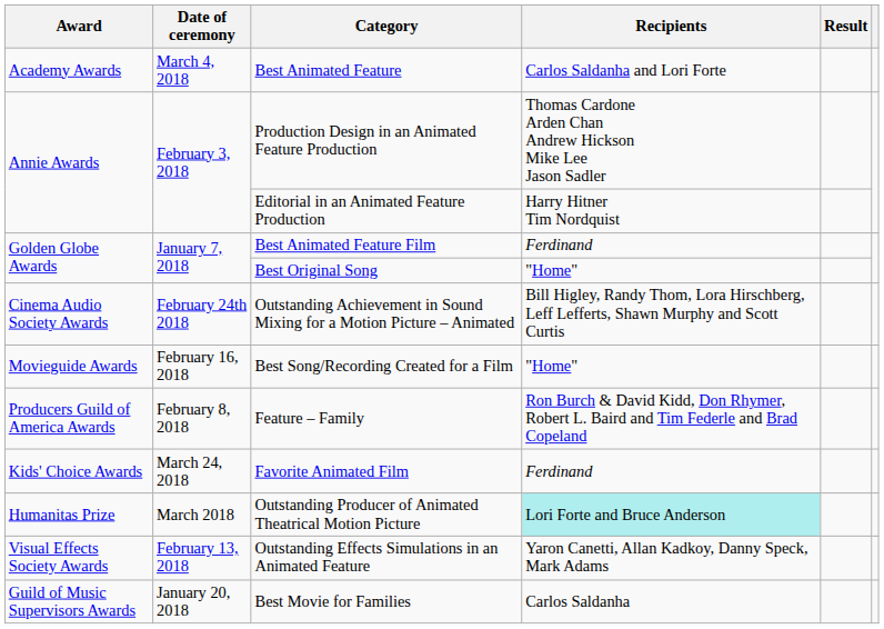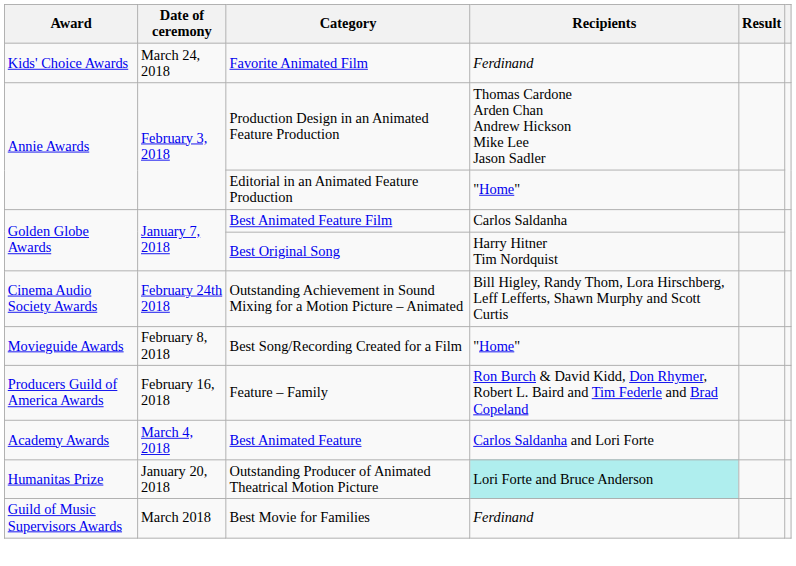 <table class="wikitable sortable plainrowheaders" style="width: 99%;">
 <tr>
 <th scope="col">Award</th>
 <th scope="col">Date of ceremony</th>
 <th scope="col">Category</th>
 <th scope="col">Recipients</th>
 <th scope="col">Result</th>
 <th scope="col" class="unsortable"></th>
 </tr>
 <tr>
-<td><a href='#'>Academy Awards</a></td>
-<td><a href='#'>March 4, 2018</a></td>
-<td><a href='#'>Best Animated Feature</a></td>
-<td><a href='#'>Carlos Saldanha</a> and Lori Forte</td>
+<td><a href='#'>Kids' Choice Awards</a></td>
+<td>March 24, 2018</td>
+<td><a href='#'>Favorite Animated Film</a></td>
+<td><em>Ferdinand</em></td>
 <td></td>
 <td style="text-align:center;"></td>
 </tr>
 <tr>
 <td rowspan="2"><a href='#'>Annie Awards</a></td>
 <td rowspan="2"><a href='#'>February 3, 2018</a></td>
 <td>Production Design in an Animated Feature Production</td>
 <td>Thomas Cardone<br>Arden Chan<br>Andrew Hickson<br>Mike Lee<br>Jason Sadler</td>
 <td></td>
 <td rowspan="2" style="text-align:center;"></td>
 </tr>
 <tr>
 <td>Editorial in an Animated Feature Production</td>
-<td>Harry Hitner<br>Tim Nordquist</td>
+<td>"<a href='#'>Home</a>"</td>
 <td></td>
 </tr>
 <tr>
 <td rowspan="2"><a href='#'>Golden Globe Awards</a></td>
 <td rowspan="2"><a href='#'>January 7, 2018</a></td>
 <td><a href='#'>Best Animated Feature Film</a></td>
-<td><em>Ferdinand</em></td>
+<td>Carlos Saldanha</td>
 <td></td>
 <td rowspan="2" style="text-align:center;"></td>
 </tr>
 <tr>
 <td><a href='#'>Best Original Song</a></td>
-<td>"<a href='#'>Home</a>"</td>
+<td>Harry Hitner<br>Tim Nordquist</td>
 <td></td>
 </tr>
 <tr>
 <td><a href='#'>Cinema Audio Society Awards</a></td>
 <td><a href='#'>February 24th 2018</a></td>
 <td>Outstanding Achievement in Sound Mixing for a Motion Picture – Animated</td>
 <td>Bill Higley, Randy Thom, Lora Hirschberg, Leff Lefferts, Shawn Murphy and Scott Curtis</td>
 <td></td>
 <td style="text-align:center;"></td>
 </tr>
 <tr>
 <td><a href='#'>Movieguide Awards</a></td>
-<td>February 16, 2018</td>
+<td>February 8, 2018</td>
 <td>Best Song/Recording Created for a Film</td>
 <td>"<a href='#'>Home</a>"</td>
 <td></td>
 <td style="text-align:center;"></td>
 </tr>
 <tr>
 <td><a href='#'>Producers Guild of America Awards</a></td>
-<td>February 8, 2018</td>
+<td>February 16, 2018</td>
 <td>Feature – Family</td>
 <td><a href='#'>Ron Burch</a> & David Kidd, <a href='#'>Don Rhymer</a>, Robert L. Baird and <a href='#'>Tim Federle</a> and <a href='#'>Brad Copeland</a></td>
 <td></td>
 <td style="text-align:center;"></td>
 </tr>
 <tr>
-<td><a href='#'>Kids' Choice Awards</a></td>
-<td>March 24, 2018</td>
-<td><a href='#'>Favorite Animated Film</a></td>
-<td><em>Ferdinand</em></td>
+<td><a href='#'>Academy Awards</a></td>
+<td><a href='#'>March 4, 2018</a></td>
+<td><a href='#'>Best Animated Feature</a></td>
+<td><a href='#'>Carlos Saldanha</a> and Lori Forte</td>
 <td></td>
 <td style="text-align:center;"></td>
 </tr>
 <tr>
 <td><a href='#'>Humanitas Prize</a></td>
-<td>March 2018</td>
+<td>January 20, 2018</td>
 <td>Outstanding Producer of Animated Theatrical Motion Picture</td>
 <td style="background: paleturquoise;">Lori Forte and Bruce Anderson</td>
 <td></td>
 <td style="text-align:center;"></td>
 </tr>
 <tr>
-<td><a href='#'>Visual Effects Society Awards</a></td>
-<td><a href='#'>February 13, 2018</a></td>
-<td>Outstanding Effects Simulations in an Animated Feature</td>
-<td>Yaron Canetti, Allan Kadkoy, Danny Speck, Mark Adams</td>
-<td></td>
-<td style="text-align:center;"></td>
-</tr>
-<tr>
 <td><a href='#'>Guild of Music Supervisors Awards</a></td>
-<td>January 20, 2018</td>
+<td>March 2018</td>
 <td>Best Movie for Families</td>
-<td>Carlos Saldanha</td>
+<td><em>Ferdinand</em></td>
 <td></td>
 <td></td>
 </tr>
 </table>
